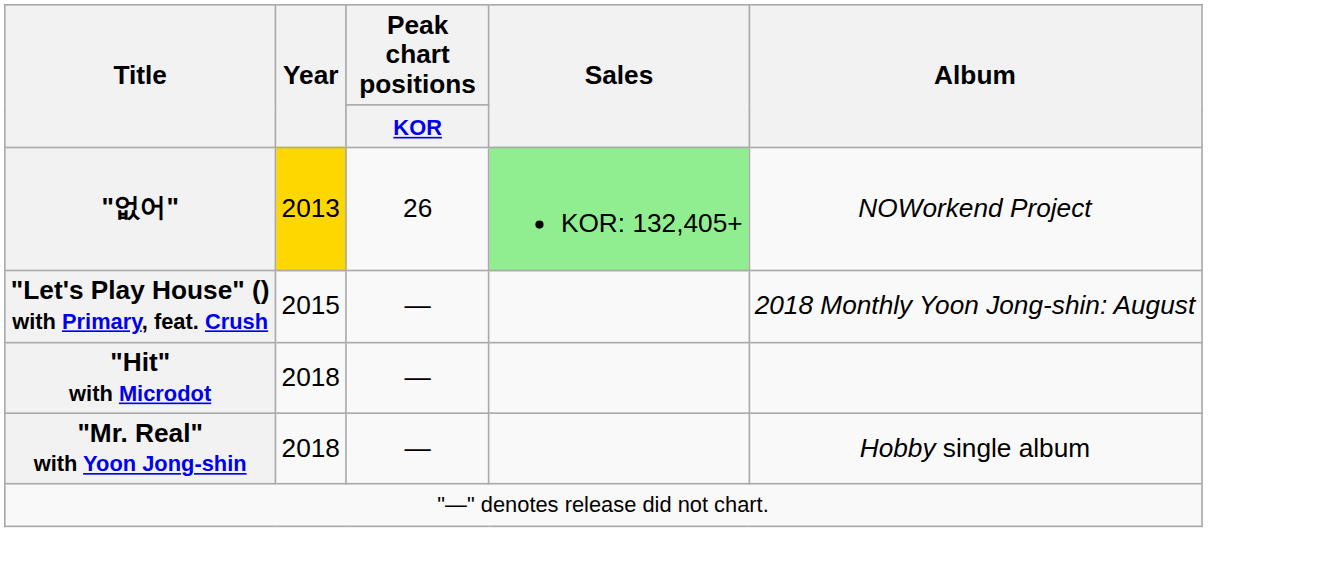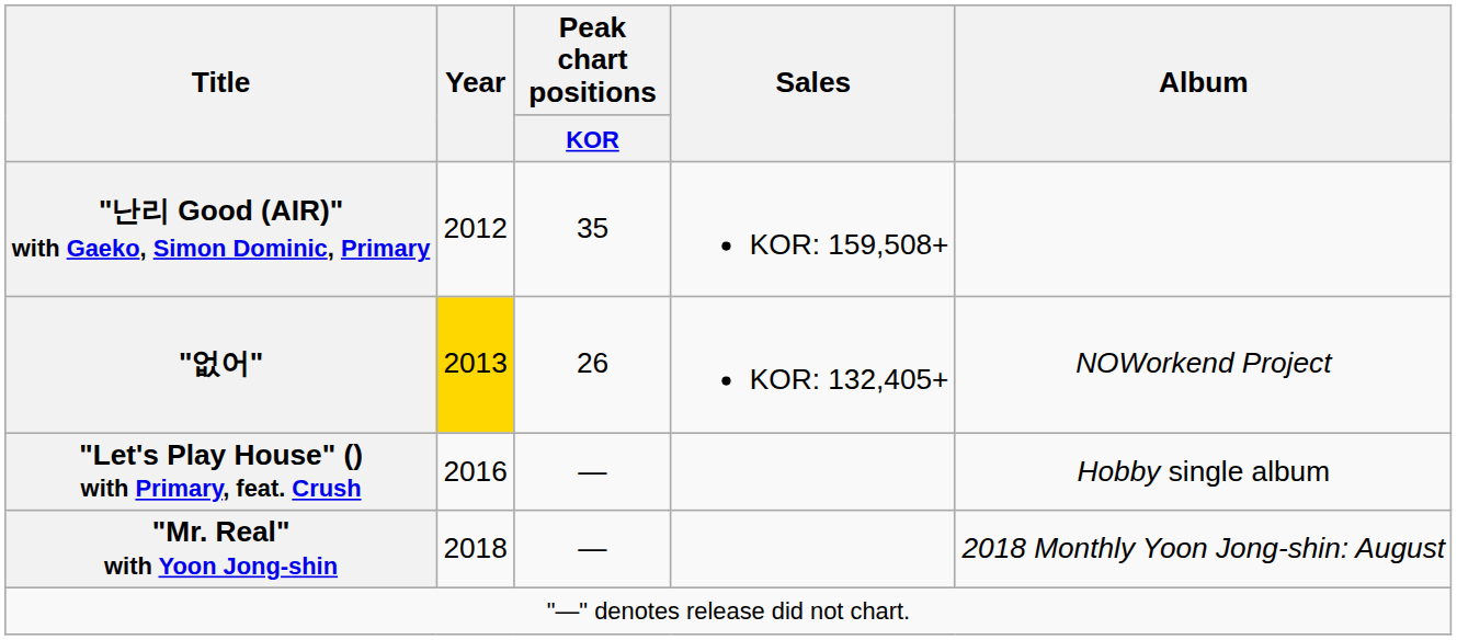 <table class="wikitable plainrowheaders" style="text-align:center;">
 <tr>
 <th rowspan="2" scope="col">Title</th>
 <th rowspan="2" scope="col">Year</th>
 <th colspan="1" scope="col" style="width:5em;">Peak chart positions</th>
 <th rowspan="2" scope="col">Sales</th>
 <th rowspan="2" scope="col">Album</th>
 </tr>
 <tr>
 <th><small><a href='#'>KOR</a></small><br></th>
 </tr>
 <tr>
+<th scope="row">"난리 Good (AIR)"<br><small>with <a href='#'>Gaeko</a>, <a href='#'>Simon Dominic</a>, <a href='#'>Primary</a></small></th>
+<td>2012</td>
+<td>35</td>
+<td><br><ul><li>KOR: 159,508+</li></ul></td>
+<td></td>
+</tr>
+<tr>
 <th scope="row">"없어"</th>
 <td style="background: gold;">2013</td>
 <td>26</td>
-<td style="background: lightgreen;"><br><ul><li>KOR: 132,405+</li></ul></td>
+<td><br><ul><li>KOR: 132,405+</li></ul></td>
 <td><em>NOWorkend Project</em></td>
 </tr>
 <tr>
 <th scope="row">"Let's Play House" ()<small><br>with <a href='#'>Primary</a>, feat. <a href='#'>Crush</a></small></th>
-<td>2015</td>
+<td>2016</td>
 <td>—</td>
 <td></td>
-<td><em>2018 Monthly Yoon Jong-shin: August</em></td>
-</tr>
-<tr>
-<th scope="row">"Hit" <small><br>with <a href='#'>Microdot</a></small></th>
-<td>2018</td>
-<td>—</td>
-<td></td>
-<td></td>
+<td><em>Hobby</em> single album</td>
 </tr>
 <tr>
 <th scope="row">"Mr. Real" <small><br>with <a href='#'>Yoon Jong-shin</a></small></th>
 <td>2018</td>
 <td>—</td>
 <td></td>
-<td><em>Hobby</em> single album</td>
+<td><em>2018 Monthly Yoon Jong-shin: August</em></td>
 </tr>
 <tr>
 <td colspan="5"><small>"—" denotes release did not chart.</small></td>
 </tr>
 </table>
